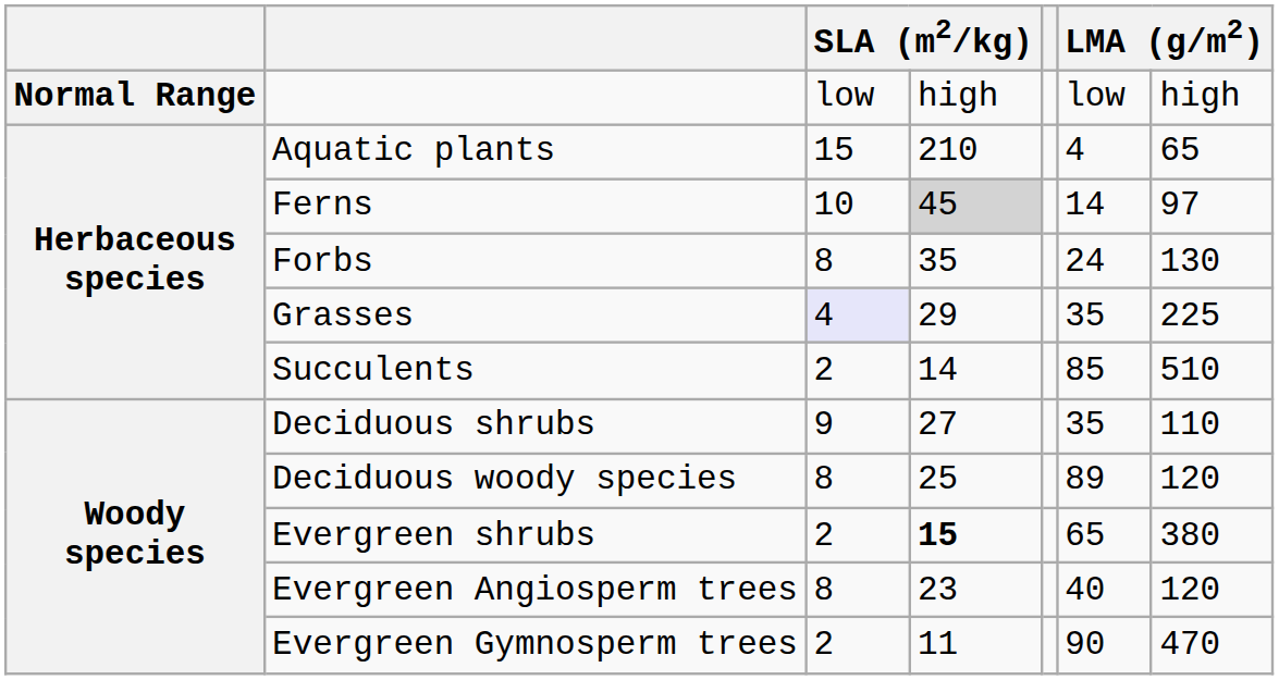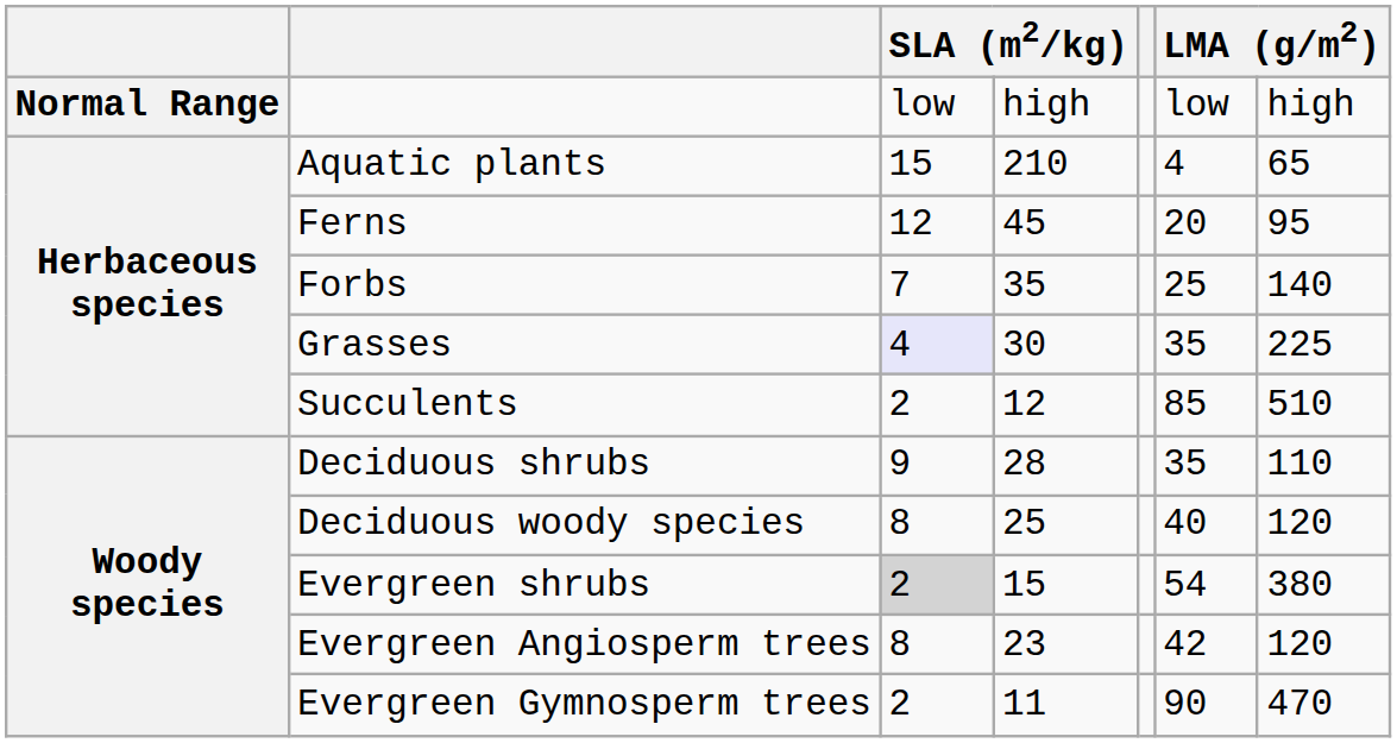 <table class="wikitable">
 <tr>
 <th></th>
 <th></th>
 <th colspan="2">SLA (m<sup>2</sup>/kg)</th>
 <th></th>
 <th colspan="2">LMA (g/m<sup>2</sup>)</th>
 </tr>
 <tr>
 <th>Normal Range</th>
 <td></td>
 <td>low</td>
 <td>high</td>
 <td></td>
 <td>low</td>
 <td>high</td>
 </tr>
 <tr>
 <th rowspan="5">Herbaceous<br>species</th>
 <td>Aquatic plants</td>
 <td>15</td>
 <td>210</td>
 <td></td>
 <td>4</td>
 <td>65</td>
 </tr>
 <tr>
 <td>Ferns</td>
-<td>10</td>
-<td style="background: lightgrey;">45</td>
+<td>12</td>
+<td>45</td>
 <td></td>
-<td>14</td>
-<td>97</td>
+<td>20</td>
+<td>95</td>
 </tr>
 <tr>
 <td>Forbs</td>
-<td>8</td>
+<td>7</td>
 <td>35</td>
 <td></td>
-<td>24</td>
-<td>130</td>
+<td>25</td>
+<td>140</td>
 </tr>
 <tr>
 <td>Grasses</td>
 <td style="background: lavender;">4</td>
-<td>29</td>
+<td>30</td>
 <td></td>
 <td>35</td>
 <td>225</td>
 </tr>
 <tr>
 <td>Succulents</td>
 <td>2</td>
-<td>14</td>
+<td>12</td>
 <td></td>
 <td>85</td>
 <td>510</td>
 </tr>
 <tr>
 <th rowspan="5">Woody<br>species</th>
 <td>Deciduous shrubs</td>
 <td>9</td>
-<td>27</td>
+<td>28</td>
 <td></td>
 <td>35</td>
 <td>110</td>
 </tr>
 <tr>
 <td>Deciduous woody species</td>
 <td>8</td>
 <td>25</td>
 <td></td>
-<td>89</td>
+<td>40</td>
 <td>120</td>
 </tr>
 <tr>
 <td>Evergreen shrubs</td>
-<td>2</td>
-<td><strong>15</strong></td>
+<td style="background: lightgrey;">2</td>
+<td>15</td>
 <td></td>
-<td>65</td>
+<td>54</td>
 <td>380</td>
 </tr>
 <tr>
 <td>Evergreen Angiosperm trees</td>
 <td>8</td>
 <td>23</td>
 <td></td>
-<td>40</td>
+<td>42</td>
 <td>120</td>
 </tr>
 <tr>
 <td>Evergreen Gymnosperm trees</td>
 <td>2</td>
 <td>11</td>
 <td></td>
 <td>90</td>
 <td>470</td>
 </tr>
 </table>
